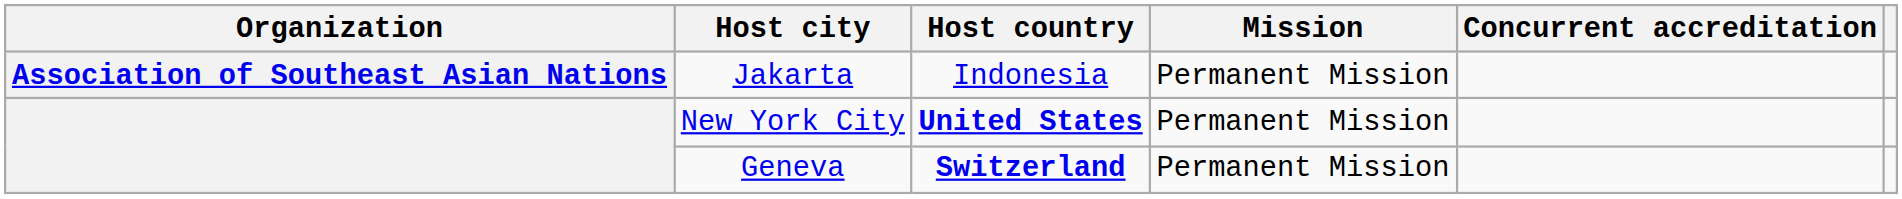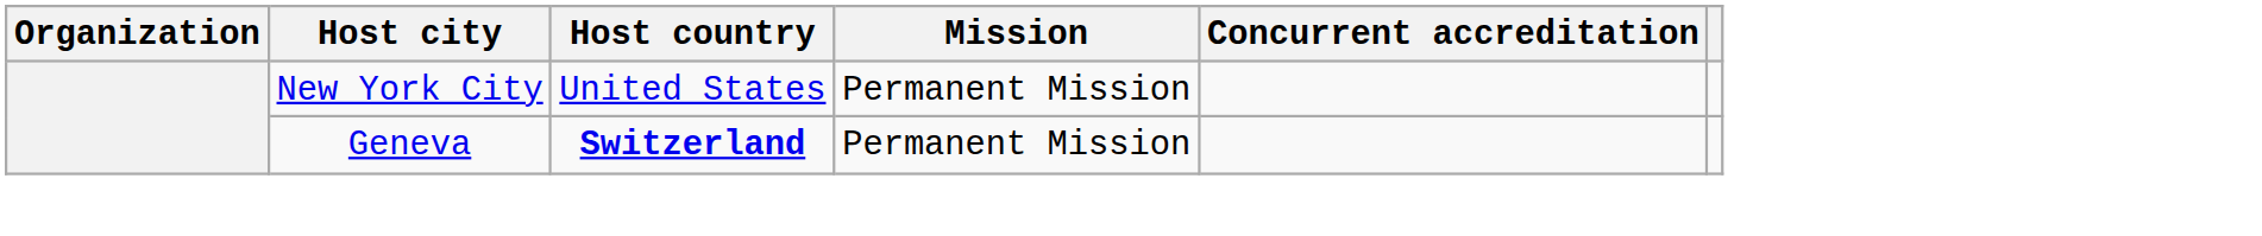 <table class="wikitable plainrowheaders" style="text-align:center;">
 <tr>
 <th scope="col">Organization</th>
 <th scope="col">Host city</th>
 <th scope="col">Host country</th>
 <th scope="col">Mission</th>
 <th scope="col">Concurrent accreditation</th>
 <th scope="col"></th>
 </tr>
 <tr>
-<th scope="row"> <a href='#'>Association of Southeast Asian Nations</a></th>
-<td><a href='#'>Jakarta</a></td>
-<td><a href='#'>Indonesia</a></td>
-<td>Permanent Mission</td>
-<td></td>
-<td></td>
-</tr>
-<tr>
 <th scope="row" rowspan="2"></th>
 <td><a href='#'>New York City</a></td>
-<td><strong><a href='#'>United States</a></strong></td>
+<td><a href='#'>United States</a></td>
 <td>Permanent Mission</td>
 <td></td>
 <td></td>
 </tr>
 <tr>
 <td><a href='#'>Geneva</a></td>
 <td><strong><a href='#'>Switzerland</a></strong></td>
 <td>Permanent Mission</td>
 <td></td>
 <td></td>
 </tr>
 </table>
